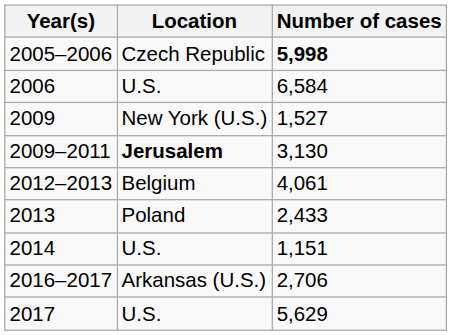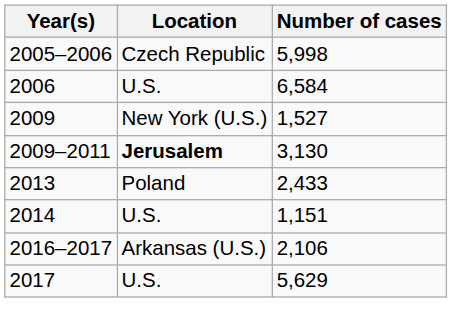 <table class="wikitable" align=right style="margin:1em">
 <tr>
 <th>Year(s)</th>
 <th>Location</th>
 <th>Number of cases</th>
 </tr>
 <tr>
 <td>2005–2006</td>
 <td>Czech Republic</td>
-<td><strong>5,998</strong></td>
+<td>5,998</td>
 </tr>
 <tr>
 <td>2006</td>
 <td>U.S.</td>
 <td>6,584</td>
 </tr>
 <tr>
 <td>2009</td>
 <td>New York (U.S.)</td>
 <td>1,527</td>
 </tr>
 <tr>
 <td>2009–2011</td>
 <td><strong>Jerusalem</strong></td>
 <td>3,130</td>
 </tr>
 <tr>
-<td>2012–2013</td>
-<td>Belgium</td>
-<td>4,061</td>
-</tr>
-<tr>
 <td>2013</td>
 <td>Poland</td>
 <td>2,433</td>
 </tr>
 <tr>
 <td>2014</td>
 <td>U.S.</td>
 <td>1,151</td>
 </tr>
 <tr>
 <td>2016–2017</td>
 <td>Arkansas (U.S.)</td>
-<td>2,706</td>
+<td>2,106</td>
 </tr>
 <tr>
 <td>2017</td>
 <td>U.S.</td>
 <td>5,629</td>
 </tr>
 </table>
